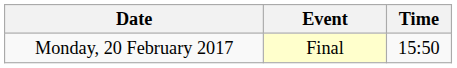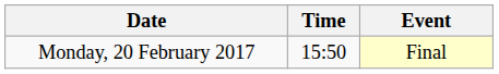 <table class = "wikitable" style="text-align:center;">
 <tr>
 <th width=220>Date</th>
+<th width=50>Time</th>
 <th width=100>Event</th>
-<th width=50>Time</th>
 </tr>
 <tr>
 <td>Monday, 20 February 2017</td>
+<td>15:50</td>
 <td bgcolor=ffffcc>Final</td>
-<td>15:50</td>
 </tr>
 </table>
